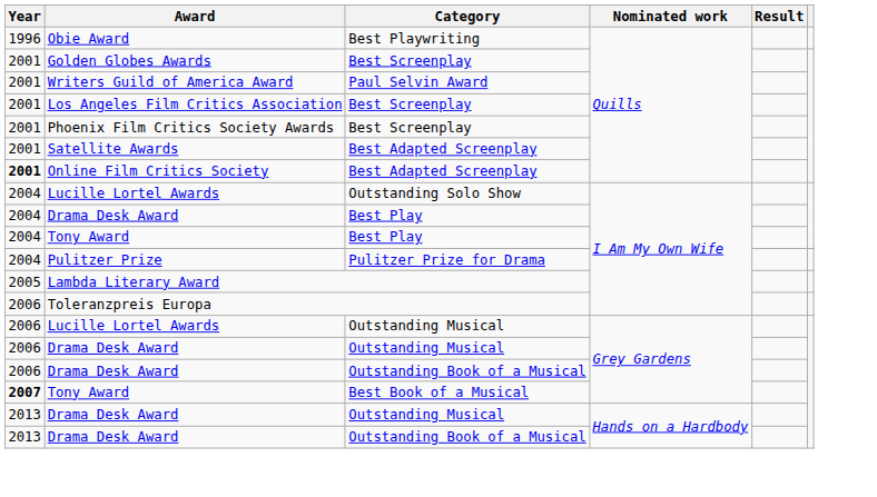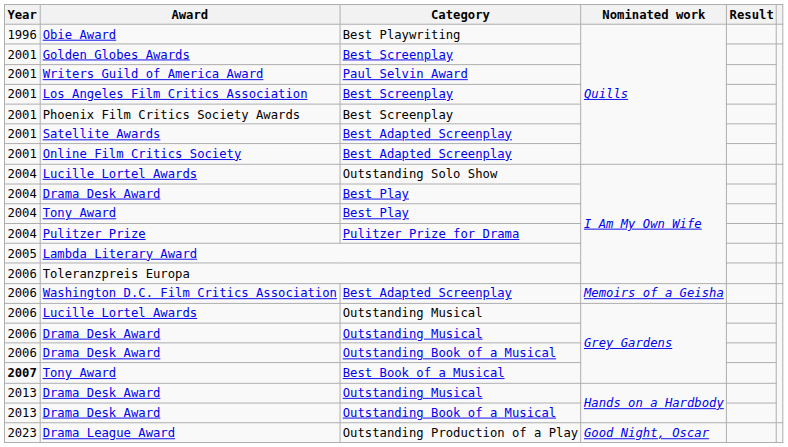 <table class="wikitable sortable">
 <tr>
 <th>Year</th>
 <th>Award</th>
 <th>Category</th>
 <th>Nominated work</th>
 <th>Result</th>
 <th class=unsortable></th>
 </tr>
 <tr>
 <td>1996</td>
 <td><a href='#'>Obie Award</a></td>
 <td>Best Playwriting</td>
 <td rowspan=7><em><a href='#'>Quills</a></em></td>
 <td></td>
 <td></td>
 </tr>
 <tr>
 <td>2001</td>
 <td><a href='#'>Golden Globes Awards</a></td>
 <td><a href='#'>Best Screenplay</a></td>
 <td></td>
 <td rowspan=6></td>
 </tr>
 <tr>
 <td>2001</td>
 <td><a href='#'>Writers Guild of America Award</a></td>
 <td><a href='#'>Paul Selvin Award</a></td>
 <td></td>
 </tr>
 <tr>
 <td>2001</td>
 <td><a href='#'>Los Angeles Film Critics Association</a></td>
 <td><a href='#'>Best Screenplay</a></td>
 <td></td>
 </tr>
 <tr>
 <td>2001</td>
 <td>Phoenix Film Critics Society Awards</td>
 <td>Best Screenplay</td>
 <td></td>
 </tr>
 <tr>
 <td>2001</td>
 <td><a href='#'>Satellite Awards</a></td>
 <td><a href='#'>Best Adapted Screenplay</a></td>
 <td></td>
 </tr>
 <tr>
-<td><strong>2001</strong></td>
+<td>2001</td>
 <td><a href='#'>Online Film Critics Society</a></td>
 <td><a href='#'>Best Adapted Screenplay</a></td>
 <td></td>
 </tr>
 <tr>
 <td>2004</td>
 <td><a href='#'>Lucille Lortel Awards</a></td>
 <td>Outstanding Solo Show</td>
 <td rowspan=6><em><a href='#'>I Am My Own Wife</a></em></td>
 <td></td>
 <td rowspan=3></td>
 </tr>
 <tr>
 <td>2004</td>
 <td><a href='#'>Drama Desk Award</a></td>
 <td><a href='#'>Best Play</a></td>
 <td></td>
 </tr>
 <tr>
 <td>2004</td>
 <td><a href='#'>Tony Award</a></td>
 <td><a href='#'>Best Play</a></td>
 <td></td>
 </tr>
 <tr>
 <td>2004</td>
 <td><a href='#'>Pulitzer Prize</a></td>
 <td><a href='#'>Pulitzer Prize for Drama</a></td>
 <td></td>
 <td></td>
 </tr>
 <tr>
 <td>2005</td>
 <td colspan=2><a href='#'>Lambda Literary Award</a></td>
 <td></td>
 <td></td>
 </tr>
 <tr>
 <td>2006</td>
 <td colspan=2>Toleranzpreis Europa</td>
 <td></td>
 <td></td>
 </tr>
 <tr>
 <td>2006</td>
+<td><a href='#'>Washington D.C. Film Critics Association</a></td>
+<td><a href='#'>Best Adapted Screenplay</a></td>
+<td><em><a href='#'>Memoirs of a Geisha</a></em></td>
+<td></td>
+<td></td>
+</tr>
+<tr>
+<td>2006</td>
 <td><a href='#'>Lucille Lortel Awards</a></td>
 <td>Outstanding Musical</td>
 <td rowspan=4><em><a href='#'>Grey Gardens</a></em></td>
 <td></td>
 <td rowspan=6></td>
 </tr>
 <tr>
 <td>2006</td>
 <td><a href='#'>Drama Desk Award</a></td>
 <td><a href='#'>Outstanding Musical</a></td>
 <td></td>
 </tr>
 <tr>
 <td>2006</td>
 <td><a href='#'>Drama Desk Award</a></td>
 <td><a href='#'>Outstanding Book of a Musical</a></td>
 <td></td>
 </tr>
 <tr>
 <td><strong>2007</strong></td>
 <td><a href='#'>Tony Award</a></td>
 <td><a href='#'>Best Book of a Musical</a></td>
 <td></td>
 </tr>
 <tr>
 <td>2013</td>
 <td><a href='#'>Drama Desk Award</a></td>
 <td><a href='#'>Outstanding Musical</a></td>
 <td rowspan=2><em><a href='#'>Hands on a Hardbody</a></em></td>
 <td></td>
 </tr>
 <tr>
 <td>2013</td>
 <td><a href='#'>Drama Desk Award</a></td>
 <td><a href='#'>Outstanding Book of a Musical</a></td>
 <td></td>
 </tr>
+<tr>
+<td>2023</td>
+<td><a href='#'>Drama League Award</a></td>
+<td>Outstanding Production of a Play</td>
+<td><em><a href='#'>Good Night, Oscar</a></em></td>
+<td></td>
+<td></td>
+</tr>
 </table>
